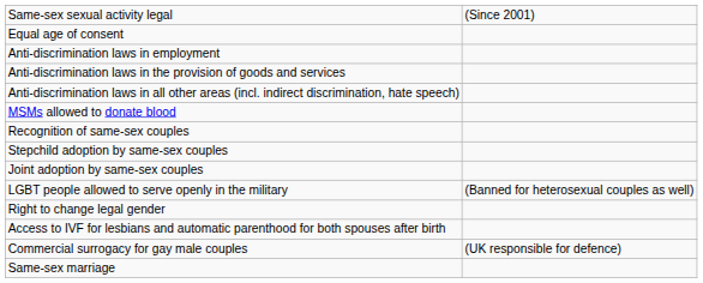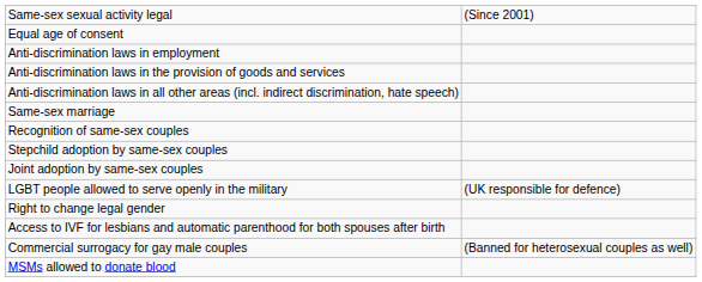 <table class="wikitable">
 <tr>
 <td>Same-sex sexual activity legal</td>
 <td> (Since 2001)</td>
 </tr>
 <tr>
 <td>Equal age of consent</td>
 <td></td>
 </tr>
 <tr>
 <td>Anti-discrimination laws in employment</td>
 <td></td>
 </tr>
 <tr>
 <td>Anti-discrimination laws in the provision of goods and services</td>
 <td></td>
 </tr>
 <tr>
 <td>Anti-discrimination laws in all other areas (incl. indirect discrimination, hate speech)</td>
 <td></td>
 </tr>
 <tr>
-<td><a href='#'>MSMs</a> allowed to <a href='#'>donate blood</a></td>
+<td>Same-sex marriage</td>
 <td></td>
 </tr>
 <tr>
 <td>Recognition of same-sex couples</td>
 <td></td>
 </tr>
 <tr>
 <td>Stepchild adoption by same-sex couples</td>
 <td></td>
 </tr>
 <tr>
 <td>Joint adoption by same-sex couples</td>
 <td></td>
 </tr>
 <tr>
 <td>LGBT people allowed to serve openly in the military</td>
-<td> (Banned for heterosexual couples as well)</td>
+<td> (UK responsible for defence)</td>
 </tr>
 <tr>
 <td>Right to change legal gender</td>
 <td></td>
 </tr>
 <tr>
 <td>Access to IVF for lesbians and automatic parenthood for both spouses after birth</td>
 <td></td>
 </tr>
 <tr>
 <td>Commercial surrogacy for gay male couples</td>
-<td> (UK responsible for defence)</td>
+<td> (Banned for heterosexual couples as well)</td>
 </tr>
 <tr>
-<td>Same-sex marriage</td>
+<td><a href='#'>MSMs</a> allowed to <a href='#'>donate blood</a></td>
 <td></td>
 </tr>
 </table>
